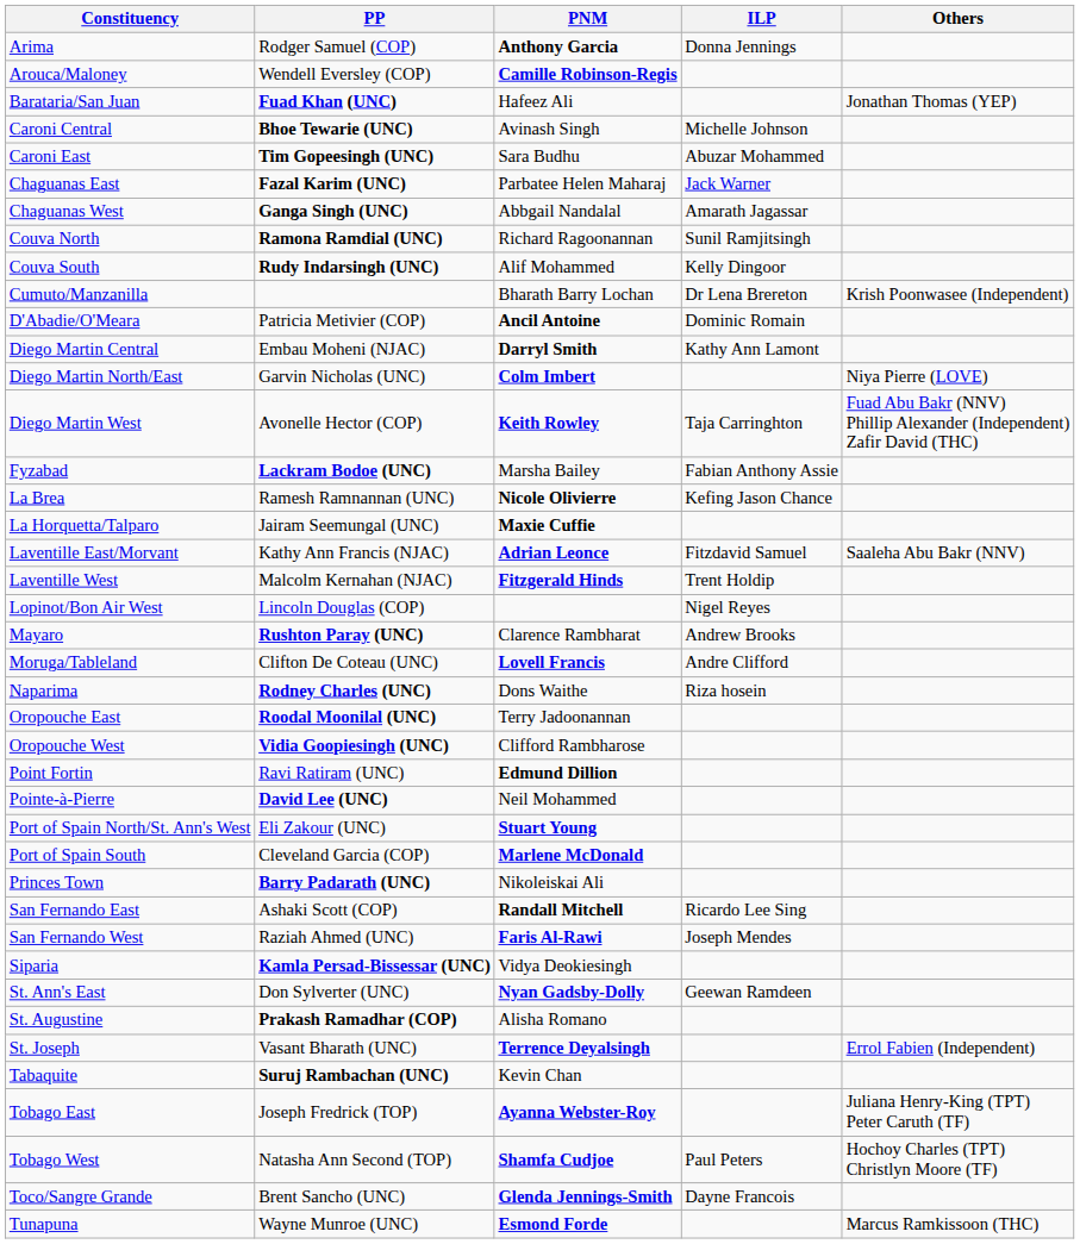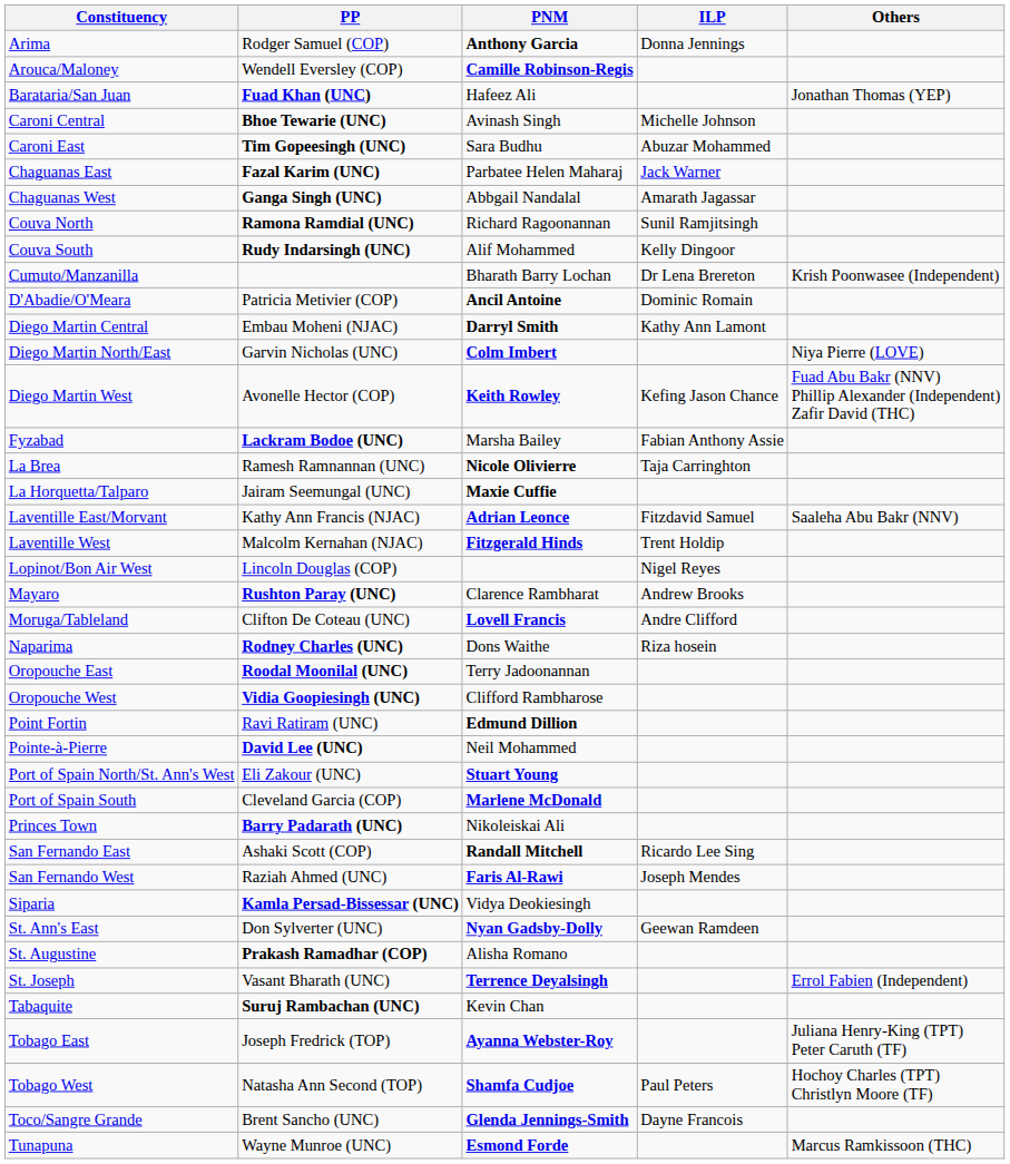 <table class="wikitable sortable">
 <tr>
 <th><a href='#'>Constituency</a></th>
 <th><a href='#'>PP</a></th>
 <th><a href='#'>PNM</a></th>
 <th><a href='#'>ILP</a></th>
 <th>Others</th>
 </tr>
 <tr>
 <td><a href='#'>Arima</a></td>
 <td>Rodger Samuel (<a href='#'>COP</a>)</td>
 <td><strong>Anthony Garcia</strong></td>
 <td>Donna Jennings</td>
 <td></td>
 </tr>
 <tr>
 <td><a href='#'>Arouca/Maloney</a></td>
 <td>Wendell Eversley (COP)</td>
 <td><strong><a href='#'>Camille Robinson-Regis</a></strong></td>
 <td></td>
 <td></td>
 </tr>
 <tr>
 <td><a href='#'>Barataria/San Juan</a></td>
 <td><strong><a href='#'>Fuad Khan</a> (<a href='#'>UNC</a>)</strong></td>
 <td>Hafeez Ali</td>
 <td></td>
 <td>Jonathan Thomas (YEP)</td>
 </tr>
 <tr>
 <td><a href='#'>Caroni Central</a></td>
 <td><strong>Bhoe Tewarie (UNC)</strong></td>
 <td>Avinash Singh</td>
 <td>Michelle Johnson</td>
 <td></td>
 </tr>
 <tr>
 <td><a href='#'>Caroni East</a></td>
 <td><strong>Tim Gopeesingh (UNC)</strong></td>
 <td>Sara Budhu</td>
 <td>Abuzar Mohammed</td>
 <td></td>
 </tr>
 <tr>
 <td><a href='#'>Chaguanas East</a></td>
 <td><strong>Fazal Karim (UNC)</strong></td>
 <td>Parbatee Helen Maharaj</td>
 <td><a href='#'>Jack Warner</a></td>
 <td></td>
 </tr>
 <tr>
 <td><a href='#'>Chaguanas West</a></td>
 <td><strong>Ganga Singh (UNC)</strong></td>
 <td>Abbgail Nandalal</td>
 <td>Amarath Jagassar</td>
 <td></td>
 </tr>
 <tr>
 <td><a href='#'>Couva North</a></td>
 <td><strong>Ramona Ramdial (UNC)</strong></td>
 <td>Richard Ragoonannan</td>
 <td>Sunil Ramjitsingh</td>
 <td></td>
 </tr>
 <tr>
 <td><a href='#'>Couva South</a></td>
 <td><strong>Rudy Indarsingh (UNC)</strong></td>
 <td>Alif Mohammed</td>
 <td>Kelly Dingoor</td>
 <td></td>
 </tr>
 <tr>
 <td><a href='#'>Cumuto/Manzanilla</a></td>
 <td></td>
 <td>Bharath Barry Lochan</td>
 <td>Dr Lena Brereton</td>
 <td>Krish Poonwasee (Independent)</td>
 </tr>
 <tr>
 <td><a href='#'>D'Abadie/O'Meara</a></td>
 <td>Patricia Metivier (COP)</td>
 <td><strong>Ancil Antoine</strong></td>
 <td>Dominic Romain</td>
 <td></td>
 </tr>
 <tr>
 <td><a href='#'>Diego Martin Central</a></td>
 <td>Embau Moheni (NJAC)</td>
 <td><strong>Darryl Smith</strong></td>
 <td>Kathy Ann Lamont</td>
 <td></td>
 </tr>
 <tr>
 <td><a href='#'>Diego Martin North/East</a></td>
 <td>Garvin Nicholas (UNC)</td>
 <td><strong><a href='#'>Colm Imbert</a></strong></td>
 <td></td>
 <td>Niya Pierre (<a href='#'>LOVE</a>)</td>
 </tr>
 <tr>
 <td><a href='#'>Diego Martin West</a></td>
 <td>Avonelle Hector (COP)</td>
 <td><strong><a href='#'>Keith Rowley</a></strong></td>
-<td>Taja Carringhton</td>
+<td>Kefing Jason Chance</td>
 <td><a href='#'>Fuad Abu Bakr</a> (NNV)<br>Phillip Alexander (Independent)<br>Zafir David (THC)</td>
 </tr>
 <tr>
 <td><a href='#'>Fyzabad</a></td>
 <td><strong><a href='#'>Lackram Bodoe</a> (UNC)</strong></td>
 <td>Marsha Bailey</td>
 <td>Fabian Anthony Assie</td>
 <td></td>
 </tr>
 <tr>
 <td><a href='#'>La Brea</a></td>
 <td>Ramesh Ramnannan (UNC)</td>
 <td><strong>Nicole Olivierre</strong></td>
-<td>Kefing Jason Chance</td>
+<td>Taja Carringhton</td>
 <td></td>
 </tr>
 <tr>
 <td><a href='#'>La Horquetta/Talparo</a></td>
 <td>Jairam Seemungal (UNC)</td>
 <td><strong>Maxie Cuffie</strong></td>
 <td></td>
 <td></td>
 </tr>
 <tr>
 <td><a href='#'>Laventille East/Morvant</a></td>
 <td>Kathy Ann Francis (NJAC)</td>
 <td><strong><a href='#'>Adrian Leonce</a></strong></td>
 <td>Fitzdavid Samuel</td>
 <td>Saaleha Abu Bakr (NNV)</td>
 </tr>
 <tr>
 <td><a href='#'>Laventille West</a></td>
 <td>Malcolm Kernahan (NJAC)</td>
 <td><strong><a href='#'>Fitzgerald Hinds</a></strong></td>
 <td>Trent Holdip</td>
 <td></td>
 </tr>
 <tr>
 <td><a href='#'>Lopinot/Bon Air West</a></td>
 <td><a href='#'>Lincoln Douglas</a> (COP)</td>
 <td></td>
 <td>Nigel Reyes</td>
 <td></td>
 </tr>
 <tr>
 <td><a href='#'>Mayaro</a></td>
 <td><strong><a href='#'>Rushton Paray</a> (UNC)</strong></td>
 <td>Clarence Rambharat</td>
 <td>Andrew Brooks</td>
 <td></td>
 </tr>
 <tr>
 <td><a href='#'>Moruga/Tableland</a></td>
 <td>Clifton De Coteau (UNC)</td>
 <td><strong><a href='#'>Lovell Francis</a></strong></td>
 <td>Andre Clifford</td>
 <td></td>
 </tr>
 <tr>
 <td><a href='#'>Naparima</a></td>
 <td><strong><a href='#'>Rodney Charles</a> (UNC)</strong></td>
 <td>Dons Waithe</td>
 <td>Riza hosein</td>
 <td></td>
 </tr>
 <tr>
 <td><a href='#'>Oropouche East</a></td>
 <td><strong><a href='#'>Roodal Moonilal</a> (UNC)</strong></td>
 <td>Terry Jadoonannan</td>
 <td></td>
 <td></td>
 </tr>
 <tr>
 <td><a href='#'>Oropouche West</a></td>
 <td><strong><a href='#'>Vidia Goopiesingh</a> (UNC)</strong></td>
 <td>Clifford Rambharose</td>
 <td></td>
 <td></td>
 </tr>
 <tr>
 <td><a href='#'>Point Fortin</a></td>
 <td><a href='#'>Ravi Ratiram</a> (UNC)</td>
 <td><strong>Edmund Dillion</strong></td>
 <td></td>
 <td></td>
 </tr>
 <tr>
 <td><a href='#'>Pointe-à-Pierre</a></td>
 <td><strong><a href='#'>David Lee</a> (UNC)</strong></td>
 <td>Neil Mohammed</td>
 <td></td>
 <td></td>
 </tr>
 <tr>
 <td><a href='#'>Port of Spain North/St. Ann's West</a></td>
 <td><a href='#'>Eli Zakour</a> (UNC)</td>
 <td><strong><a href='#'>Stuart Young</a></strong></td>
 <td></td>
 <td></td>
 </tr>
 <tr>
 <td><a href='#'>Port of Spain South</a></td>
 <td>Cleveland Garcia (COP)</td>
 <td><strong><a href='#'>Marlene McDonald</a></strong></td>
 <td></td>
 <td></td>
 </tr>
 <tr>
 <td><a href='#'>Princes Town</a></td>
 <td><strong><a href='#'>Barry Padarath</a> (UNC)</strong></td>
 <td>Nikoleiskai Ali</td>
 <td></td>
 <td></td>
 </tr>
 <tr>
 <td><a href='#'>San Fernando East</a></td>
 <td>Ashaki Scott (COP)</td>
 <td><strong>Randall Mitchell</strong></td>
 <td>Ricardo Lee Sing</td>
 <td></td>
 </tr>
 <tr>
 <td><a href='#'>San Fernando West</a></td>
 <td>Raziah Ahmed (UNC)</td>
 <td><strong><a href='#'>Faris Al-Rawi</a></strong></td>
 <td>Joseph Mendes</td>
 <td></td>
 </tr>
 <tr>
 <td><a href='#'>Siparia</a></td>
 <td><strong><a href='#'>Kamla Persad-Bissessar</a> (UNC)</strong></td>
 <td>Vidya Deokiesingh</td>
 <td></td>
 <td></td>
 </tr>
 <tr>
 <td><a href='#'>St. Ann's East</a></td>
 <td>Don Sylverter (UNC)</td>
 <td><strong><a href='#'>Nyan Gadsby-Dolly</a></strong></td>
 <td>Geewan Ramdeen</td>
 <td></td>
 </tr>
 <tr>
 <td><a href='#'>St. Augustine</a></td>
 <td><strong>Prakash Ramadhar (COP)</strong></td>
 <td>Alisha Romano</td>
 <td></td>
 <td></td>
 </tr>
 <tr>
 <td><a href='#'>St. Joseph</a></td>
 <td>Vasant Bharath (UNC)</td>
 <td><strong><a href='#'>Terrence Deyalsingh</a></strong></td>
 <td></td>
 <td><a href='#'>Errol Fabien</a> (Independent)</td>
 </tr>
 <tr>
 <td><a href='#'>Tabaquite</a></td>
 <td><strong>Suruj Rambachan (UNC)</strong></td>
 <td>Kevin Chan</td>
 <td></td>
 <td></td>
 </tr>
 <tr>
 <td><a href='#'>Tobago East</a></td>
 <td>Joseph Fredrick (TOP)</td>
 <td><strong><a href='#'>Ayanna Webster-Roy</a></strong></td>
 <td></td>
 <td>Juliana Henry-King (TPT)<br>Peter Caruth (TF)</td>
 </tr>
 <tr>
 <td><a href='#'>Tobago West</a></td>
 <td>Natasha Ann Second (TOP)</td>
 <td><strong><a href='#'>Shamfa Cudjoe</a></strong></td>
 <td>Paul Peters</td>
 <td>Hochoy Charles (TPT)<br>Christlyn Moore (TF)</td>
 </tr>
 <tr>
 <td><a href='#'>Toco/Sangre Grande</a></td>
 <td>Brent Sancho (UNC)</td>
 <td><a href='#'><strong>Glenda Jennings-Smith</strong></a></td>
 <td>Dayne Francois</td>
 <td></td>
 </tr>
 <tr>
 <td><a href='#'>Tunapuna</a></td>
 <td>Wayne Munroe (UNC)</td>
 <td><strong><a href='#'>Esmond Forde</a></strong></td>
 <td></td>
 <td>Marcus Ramkissoon (THC)</td>
 </tr>
 </table>
